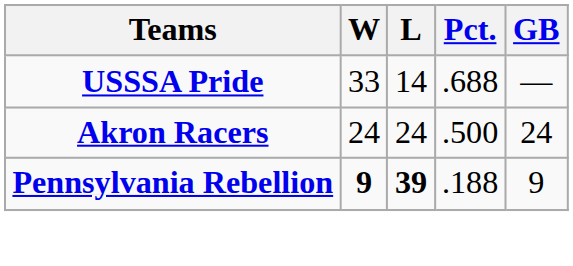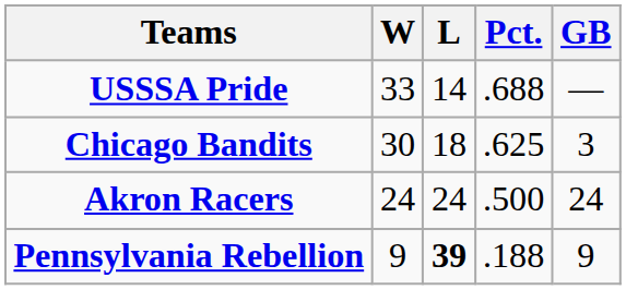 <table class="wikitable">
 <tr>
 <th>Teams</th>
 <th>W</th>
 <th>L</th>
 <th><a href='#'>Pct.</a></th>
 <th><a href='#'>GB</a></th>
 </tr>
 <tr>
 <td align=center><strong><a href='#'>USSSA Pride</a></strong></td>
 <td align=center>33</td>
 <td align=center>14</td>
 <td align=center>.688</td>
 <td align=center>—</td>
 </tr>
 <tr>
+<td align=center><strong><a href='#'>Chicago Bandits</a></strong></td>
+<td align=center>30</td>
+<td align=center>18</td>
+<td align=center>.625</td>
+<td align=center>3</td>
+</tr>
+<tr>
 <td align=center><strong><a href='#'>Akron Racers</a></strong></td>
 <td align=center>24</td>
 <td align=center>24</td>
 <td align=center>.500</td>
 <td align=center>24</td>
 </tr>
 <tr>
 <td align=center><strong><a href='#'>Pennsylvania Rebellion</a></strong></td>
-<td align=center><strong>9</strong></td>
+<td align=center>9</td>
 <td align=center><strong>39</strong></td>
 <td align=center>.188</td>
 <td align=center>9</td>
 </tr>
 </table>
